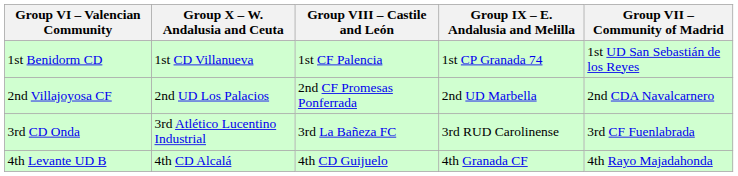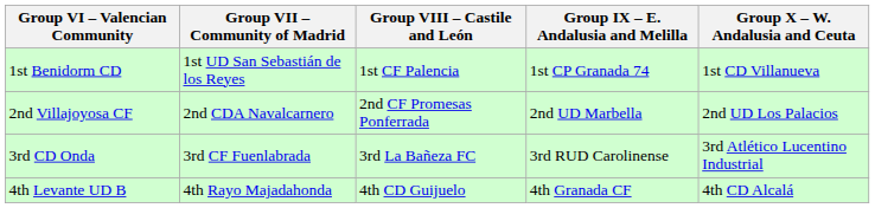 <table class="wikitable">
 <tr>
 <th width=210>Group VI – Valencian Community </th>
-<th width=210>Group X – W. Andalusia and Ceuta </th>
+<th width=210>Group VII – Community of Madrid </th>
 <th width=210>Group VIII – Castile and León </th>
 <th width=210>Group IX – E. Andalusia and Melilla </th>
-<th width=210>Group VII – Community of Madrid </th>
+<th width=210>Group X – W. Andalusia and Ceuta </th>
 </tr>
 <tr style="background:#D0FFD0;">
 <td>1st <a href='#'>Benidorm CD</a></td>
-<td>1st <a href='#'>CD Villanueva</a></td>
+<td>1st <a href='#'>UD San Sebastián de los Reyes</a></td>
 <td>1st <a href='#'>CF Palencia</a></td>
 <td>1st <a href='#'>CP Granada 74</a></td>
-<td>1st <a href='#'>UD San Sebastián de los Reyes</a></td>
+<td>1st <a href='#'>CD Villanueva</a></td>
 </tr>
 <tr style="background:#D0FFD0;">
 <td>2nd <a href='#'>Villajoyosa CF</a></td>
-<td>2nd <a href='#'>UD Los Palacios</a></td>
+<td>2nd <a href='#'>CDA Navalcarnero</a></td>
 <td>2nd <a href='#'>CF Promesas Ponferrada</a></td>
 <td>2nd <a href='#'>UD Marbella</a></td>
-<td>2nd <a href='#'>CDA Navalcarnero</a></td>
+<td>2nd <a href='#'>UD Los Palacios</a></td>
 </tr>
 <tr style="background:#D0FFD0;">
 <td>3rd <a href='#'>CD Onda</a></td>
-<td>3rd <a href='#'>Atlético Lucentino Industrial</a></td>
+<td>3rd <a href='#'>CF Fuenlabrada</a></td>
 <td>3rd <a href='#'>La Bañeza FC</a></td>
 <td>3rd RUD Carolinense</td>
-<td>3rd <a href='#'>CF Fuenlabrada</a></td>
+<td>3rd <a href='#'>Atlético Lucentino Industrial</a></td>
 </tr>
 <tr style="background:#D0FFD0;">
 <td>4th <a href='#'>Levante UD B</a></td>
-<td>4th <a href='#'>CD Alcalá</a></td>
+<td>4th <a href='#'>Rayo Majadahonda</a></td>
 <td>4th <a href='#'>CD Guijuelo</a></td>
 <td>4th <a href='#'>Granada CF</a></td>
-<td>4th <a href='#'>Rayo Majadahonda</a></td>
+<td>4th <a href='#'>CD Alcalá</a></td>
 </tr>
 </table>
